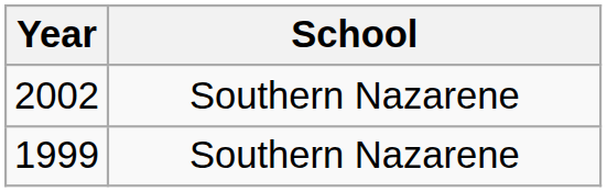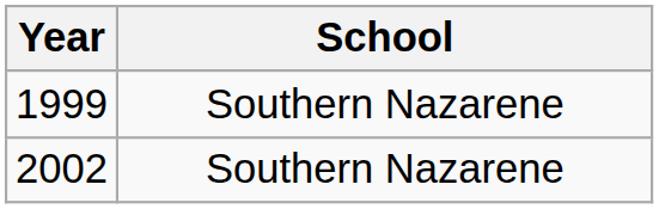 <table class="wikitable" style=text-align:center>
 <tr>
 <th>Year</th>
 <th width=200>School</th>
 </tr>
 <tr>
+<td>1999</td>
+<td>Southern Nazarene</td>
+</tr>
+<tr>
 <td>2002</td>
 <td>Southern Nazarene</td>
 </tr>
-<tr>
-<td>1999</td>
-<td>Southern Nazarene</td>
-</tr>
 </table>
